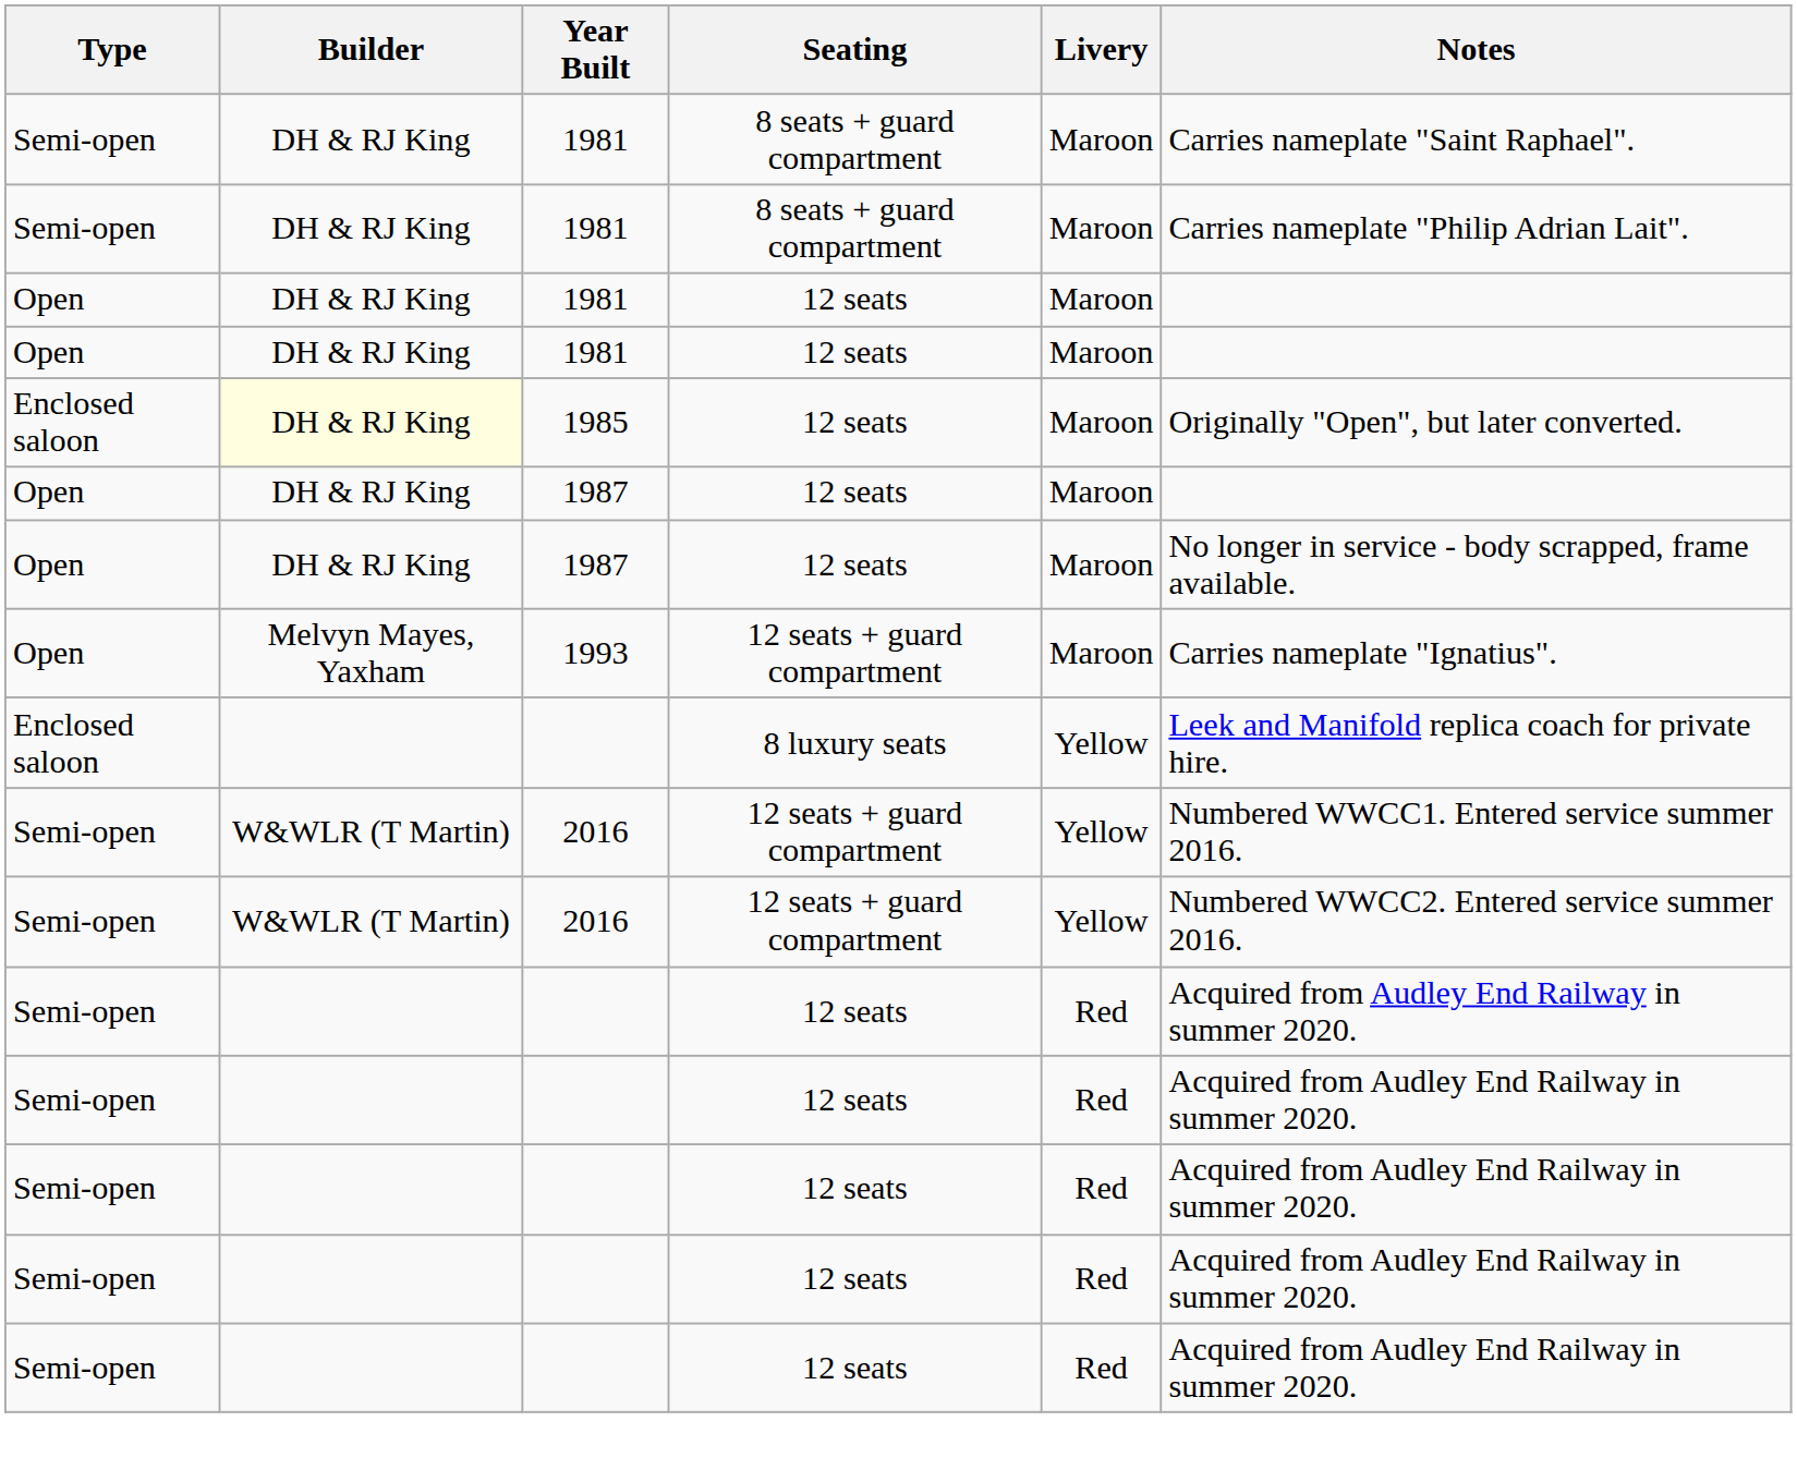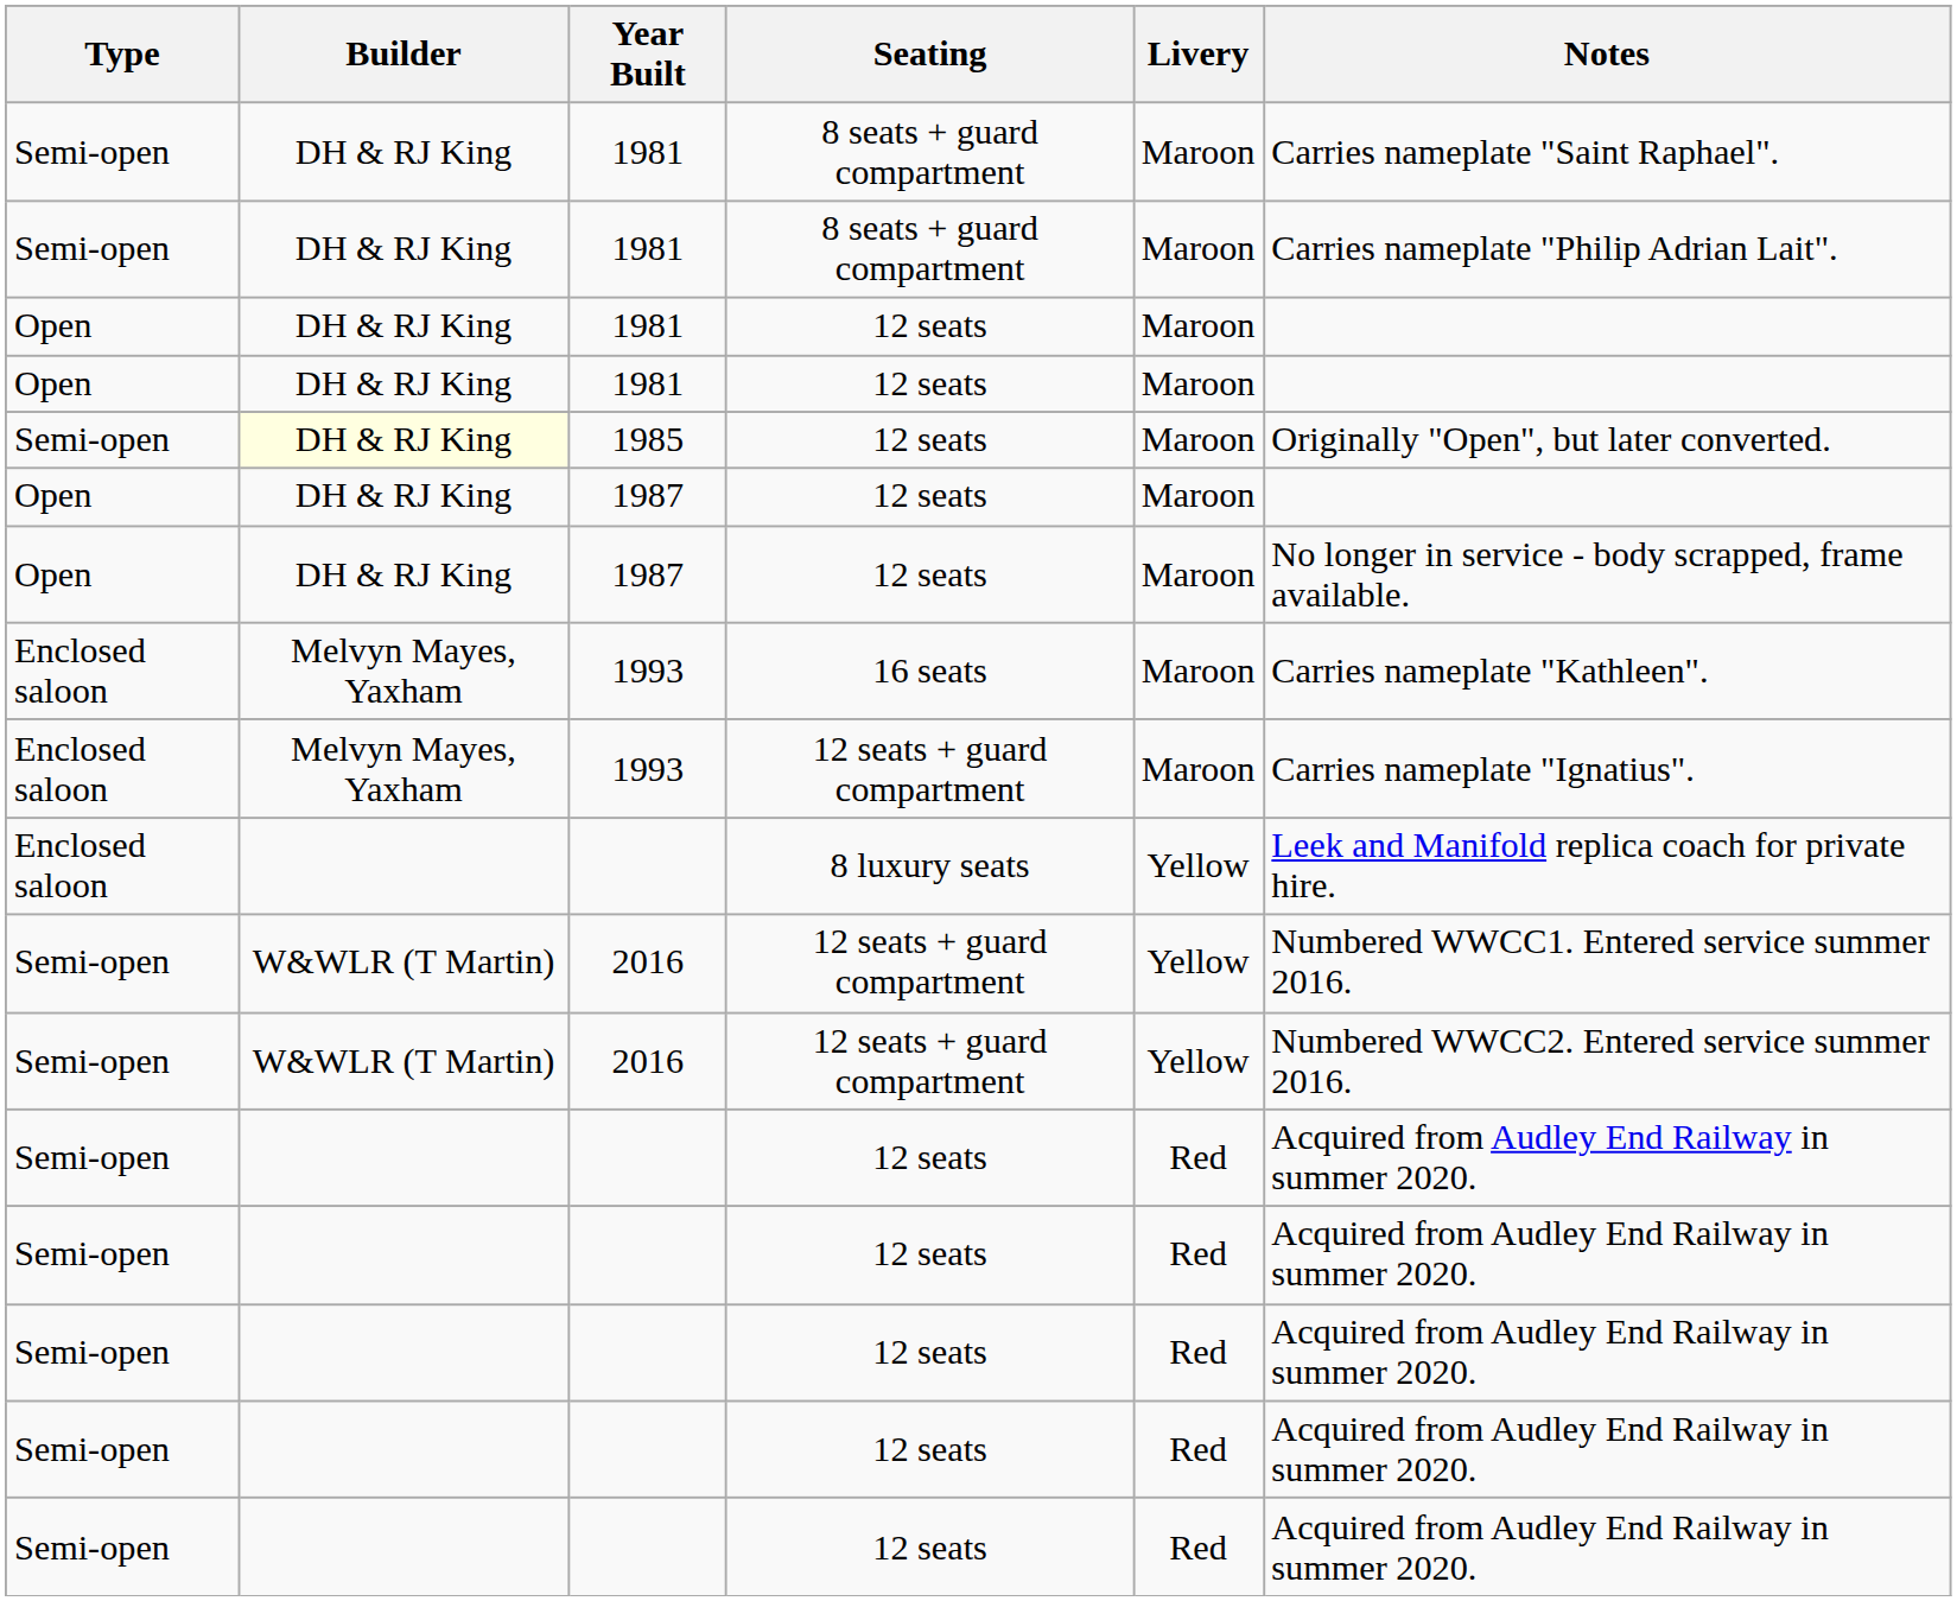 <table class="wikitable">
 <tr>
 <th>Type</th>
 <th>Builder</th>
 <th>Year Built</th>
 <th>Seating</th>
 <th>Livery</th>
 <th>Notes</th>
 </tr>
 <tr>
 <td>Semi-open</td>
 <td align=center>DH & RJ King</td>
 <td align=center>1981</td>
 <td align=center>8 seats + guard compartment</td>
 <td align=center>Maroon</td>
 <td>Carries nameplate "Saint Raphael".</td>
 </tr>
 <tr>
 <td>Semi-open</td>
 <td align=center>DH & RJ King</td>
 <td align=center>1981</td>
 <td align=center>8 seats + guard compartment</td>
 <td align=center>Maroon</td>
 <td>Carries nameplate "Philip Adrian Lait".</td>
 </tr>
 <tr>
 <td>Open</td>
 <td align=center>DH & RJ King</td>
 <td align=center>1981</td>
 <td align=center>12 seats</td>
 <td align=center>Maroon</td>
 <td></td>
 </tr>
 <tr>
 <td>Open</td>
 <td align=center>DH & RJ King</td>
 <td align=center>1981</td>
 <td align=center>12 seats</td>
 <td align=center>Maroon</td>
 <td></td>
 </tr>
 <tr>
-<td>Enclosed saloon</td>
+<td>Semi-open</td>
 <td align=center style="background: lightyellow;">DH & RJ King</td>
 <td align=center>1985</td>
 <td align=center>12 seats</td>
 <td align=center>Maroon</td>
 <td>Originally "Open", but later converted.</td>
 </tr>
 <tr>
 <td>Open</td>
 <td align=center>DH & RJ King</td>
 <td align=center>1987</td>
 <td align=center>12 seats</td>
 <td align=center>Maroon</td>
 <td></td>
 </tr>
 <tr>
 <td>Open</td>
 <td align=center>DH & RJ King</td>
 <td align=center>1987</td>
 <td align=center>12 seats</td>
 <td align=center>Maroon</td>
 <td>No longer in service - body scrapped, frame available.</td>
 </tr>
 <tr>
-<td>Open</td>
+<td>Enclosed saloon</td>
+<td align=center>Melvyn Mayes, Yaxham</td>
+<td align=center>1993</td>
+<td align=center>16 seats</td>
+<td align=center>Maroon</td>
+<td>Carries nameplate "Kathleen".</td>
+</tr>
+<tr>
+<td>Enclosed saloon</td>
 <td align=center>Melvyn Mayes, Yaxham</td>
 <td align=center>1993</td>
 <td align=center>12 seats + guard compartment</td>
 <td align=center>Maroon</td>
 <td>Carries nameplate "Ignatius".</td>
 </tr>
 <tr>
 <td>Enclosed saloon</td>
 <td align=center></td>
 <td align=center></td>
 <td align=center>8 luxury seats</td>
 <td align=center>Yellow</td>
 <td><a href='#'>Leek and Manifold</a> replica coach for private hire.</td>
 </tr>
 <tr>
 <td>Semi-open</td>
 <td align=center>W&WLR (T Martin)</td>
 <td align=center>2016</td>
 <td align=center>12 seats + guard compartment</td>
 <td align=center>Yellow</td>
 <td>Numbered WWCC1. Entered service summer 2016.</td>
 </tr>
 <tr>
 <td>Semi-open</td>
 <td align=center>W&WLR (T Martin)</td>
 <td align=center>2016</td>
 <td align=center>12 seats + guard compartment</td>
 <td align=center>Yellow</td>
 <td>Numbered WWCC2. Entered service summer 2016.</td>
 </tr>
 <tr>
 <td>Semi-open</td>
 <td align=center></td>
 <td align=center></td>
 <td align=center>12 seats</td>
 <td align=center>Red</td>
 <td>Acquired from <a href='#'>Audley End Railway</a> in summer 2020.</td>
 </tr>
 <tr>
 <td>Semi-open</td>
 <td align=center></td>
 <td align=center></td>
 <td align=center>12 seats</td>
 <td align=center>Red</td>
 <td>Acquired from Audley End Railway in summer 2020.</td>
 </tr>
 <tr>
 <td>Semi-open</td>
 <td align=center></td>
 <td align=center></td>
 <td align=center>12 seats</td>
 <td align=center>Red</td>
 <td>Acquired from Audley End Railway in summer 2020.</td>
 </tr>
 <tr>
 <td>Semi-open</td>
 <td align=center></td>
 <td align=center></td>
 <td align=center>12 seats</td>
 <td align=center>Red</td>
 <td>Acquired from Audley End Railway in summer 2020.</td>
 </tr>
 <tr>
 <td>Semi-open</td>
 <td align=center></td>
 <td align=center></td>
 <td align=center>12 seats</td>
 <td align=center>Red</td>
 <td>Acquired from Audley End Railway in summer 2020.</td>
 </tr>
 </table>
